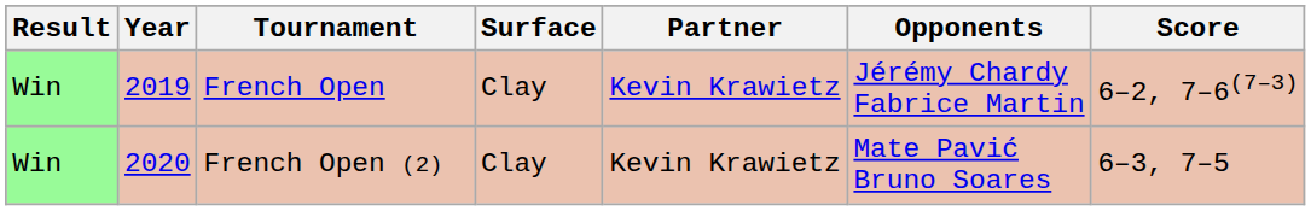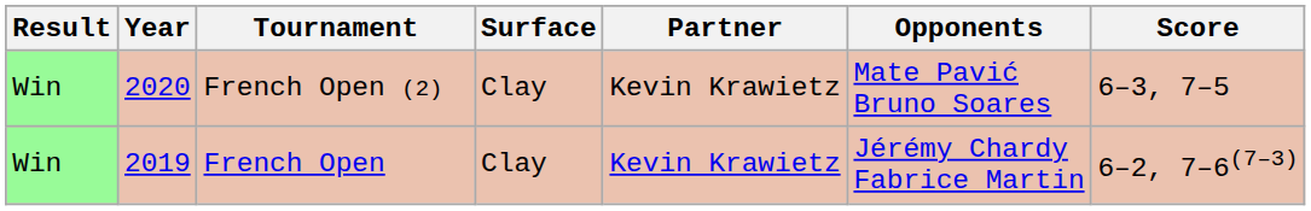 <table class="sortable wikitable">
 <tr>
 <th>Result</th>
 <th>Year</th>
 <th width="125">Tournament</th>
 <th>Surface</th>
 <th>Partner</th>
 <th>Opponents</th>
 <th class=unsortable>Score</th>
 </tr>
 <tr bgcolor=ebc2af>
 <td bgcolor=98fb98>Win</td>
+<td><a href='#'>2020</a></td>
+<td>French Open <small>(2)</small></td>
+<td>Clay</td>
+<td> Kevin Krawietz</td>
+<td> <a href='#'>Mate Pavić</a><br> <a href='#'>Bruno Soares</a></td>
+<td>6–3, 7–5</td>
+</tr>
+<tr bgcolor=ebc2af>
+<td bgcolor=98fb98>Win</td>
 <td><a href='#'>2019</a></td>
 <td><a href='#'>French Open</a></td>
 <td>Clay</td>
 <td> <a href='#'>Kevin Krawietz</a></td>
 <td> <a href='#'>Jérémy Chardy</a><br> <a href='#'>Fabrice Martin</a></td>
 <td>6–2, 7–6<sup>(7–3)</sup></td>
 </tr>
-<tr bgcolor=ebc2af>
-<td bgcolor=98fb98>Win</td>
-<td><a href='#'>2020</a></td>
-<td>French Open <small>(2)</small></td>
-<td>Clay</td>
-<td> Kevin Krawietz</td>
-<td> <a href='#'>Mate Pavić</a><br> <a href='#'>Bruno Soares</a></td>
-<td>6–3, 7–5</td>
-</tr>
 </table>
